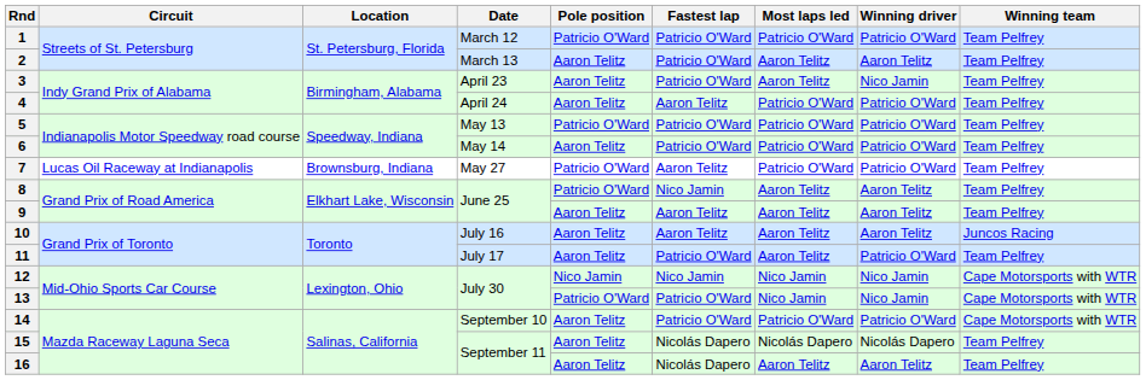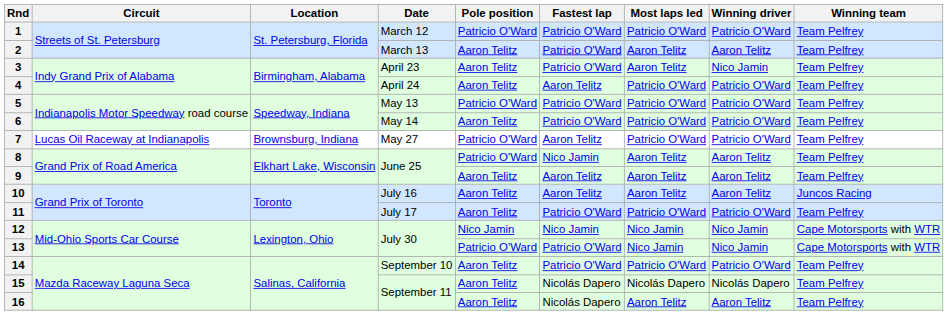 <table class="wikitable" style="font-size: 85%;">
 <tr>
 <th Round>Rnd</th>
 <th>Circuit</th>
 <th>Location</th>
 <th>Date</th>
 <th>Pole position</th>
 <th>Fastest lap</th>
 <th>Most laps led</th>
 <th>Winning driver</th>
 <th>Winning team</th>
 </tr>
 <tr style="background:#D0E7FF;">
 <th>1</th>
 <td rowspan=2><a href='#'>Streets of St. Petersburg</a></td>
 <td rowspan=2><a href='#'>St. Petersburg, Florida</a></td>
 <td>March 12</td>
 <td> <a href='#'>Patricio O'Ward</a></td>
 <td> <a href='#'>Patricio O'Ward</a></td>
 <td> <a href='#'>Patricio O'Ward</a></td>
 <td> <a href='#'>Patricio O'Ward</a></td>
 <td><a href='#'>Team Pelfrey</a></td>
 </tr>
 <tr style="background:#D0E7FF;">
 <th>2</th>
 <td>March 13</td>
 <td> <a href='#'>Aaron Telitz</a></td>
 <td> <a href='#'>Patricio O'Ward</a></td>
 <td> <a href='#'>Aaron Telitz</a></td>
 <td> <a href='#'>Aaron Telitz</a></td>
 <td><a href='#'>Team Pelfrey</a></td>
 </tr>
 <tr style="background:#DFFFDF;">
 <th>3</th>
 <td rowspan=2><a href='#'>Indy Grand Prix of Alabama</a></td>
 <td rowspan=2><a href='#'>Birmingham, Alabama</a></td>
 <td>April 23</td>
 <td> <a href='#'>Aaron Telitz</a></td>
 <td> <a href='#'>Patricio O'Ward</a></td>
 <td> <a href='#'>Aaron Telitz</a></td>
 <td> <a href='#'>Nico Jamin</a></td>
 <td><a href='#'>Team Pelfrey</a></td>
 </tr>
 <tr style="background:#DFFFDF;">
 <th>4</th>
 <td>April 24</td>
 <td> <a href='#'>Aaron Telitz</a></td>
 <td> <a href='#'>Aaron Telitz</a></td>
 <td> <a href='#'>Patricio O'Ward</a></td>
 <td> <a href='#'>Patricio O'Ward</a></td>
 <td><a href='#'>Team Pelfrey</a></td>
 </tr>
 <tr style="background:#DFFFDF;">
 <th>5</th>
 <td rowspan=2><a href='#'>Indianapolis Motor Speedway</a> road course</td>
 <td rowspan=2><a href='#'>Speedway, Indiana</a></td>
 <td>May 13</td>
 <td> <a href='#'>Patricio O'Ward</a></td>
 <td> <a href='#'>Patricio O'Ward</a></td>
 <td> <a href='#'>Patricio O'Ward</a></td>
 <td> <a href='#'>Patricio O'Ward</a></td>
 <td><a href='#'>Team Pelfrey</a></td>
 </tr>
 <tr style="background:#DFFFDF;">
 <th>6</th>
 <td>May 14</td>
 <td> <a href='#'>Aaron Telitz</a></td>
 <td> <a href='#'>Patricio O'Ward</a></td>
 <td> <a href='#'>Patricio O'Ward</a></td>
 <td> <a href='#'>Patricio O'Ward</a></td>
 <td><a href='#'>Team Pelfrey</a></td>
 </tr>
 <tr style="background:#FFFFFF;">
 <th>7</th>
 <td><a href='#'>Lucas Oil Raceway at Indianapolis</a></td>
 <td><a href='#'>Brownsburg, Indiana</a></td>
 <td>May 27</td>
 <td> <a href='#'>Patricio O'Ward</a></td>
 <td> <a href='#'>Aaron Telitz</a></td>
 <td> <a href='#'>Patricio O'Ward</a></td>
 <td> <a href='#'>Patricio O'Ward</a></td>
 <td><a href='#'>Team Pelfrey</a></td>
 </tr>
 <tr style="background:#DFFFDF;">
 <th>8</th>
 <td rowspan=2><a href='#'>Grand Prix of Road America</a></td>
 <td rowspan=2><a href='#'>Elkhart Lake, Wisconsin</a></td>
 <td rowspan=2>June 25</td>
 <td> <a href='#'>Patricio O'Ward</a></td>
 <td> <a href='#'>Nico Jamin</a></td>
 <td> <a href='#'>Aaron Telitz</a></td>
 <td> <a href='#'>Aaron Telitz</a></td>
 <td><a href='#'>Team Pelfrey</a></td>
 </tr>
 <tr style="background:#DFFFDF;">
 <th>9</th>
 <td> <a href='#'>Aaron Telitz</a></td>
 <td> <a href='#'>Aaron Telitz</a></td>
 <td> <a href='#'>Aaron Telitz</a></td>
 <td> <a href='#'>Aaron Telitz</a></td>
 <td><a href='#'>Team Pelfrey</a></td>
 </tr>
 <tr style="background:#D0E7FF;">
 <th>10</th>
 <td rowspan=2><a href='#'>Grand Prix of Toronto</a></td>
 <td rowspan=2><a href='#'>Toronto</a></td>
 <td>July 16</td>
 <td> <a href='#'>Aaron Telitz</a></td>
 <td> <a href='#'>Aaron Telitz</a></td>
 <td> <a href='#'>Aaron Telitz</a></td>
 <td> <a href='#'>Aaron Telitz</a></td>
 <td><a href='#'>Juncos Racing</a></td>
 </tr>
 <tr style="background:#D0E7FF;">
 <th>11</th>
 <td>July 17</td>
 <td> <a href='#'>Aaron Telitz</a></td>
 <td> <a href='#'>Patricio O'Ward</a></td>
-<td> <a href='#'>Aaron Telitz</a></td>
+<td> <a href='#'>Patricio O'Ward</a></td>
 <td> <a href='#'>Patricio O'Ward</a></td>
 <td><a href='#'>Team Pelfrey</a></td>
 </tr>
 <tr style="background:#DFFFDF;">
 <th>12</th>
 <td rowspan=2><a href='#'>Mid-Ohio Sports Car Course</a></td>
 <td rowspan=2><a href='#'>Lexington, Ohio</a></td>
 <td rowspan=2>July 30</td>
 <td> <a href='#'>Nico Jamin</a></td>
 <td> <a href='#'>Nico Jamin</a></td>
 <td> <a href='#'>Nico Jamin</a></td>
 <td> <a href='#'>Nico Jamin</a></td>
 <td><a href='#'>Cape Motorsports</a> with <a href='#'>WTR</a></td>
 </tr>
 <tr style="background:#DFFFDF;">
 <th>13</th>
 <td> <a href='#'>Patricio O'Ward</a></td>
 <td> <a href='#'>Patricio O'Ward</a></td>
 <td> <a href='#'>Nico Jamin</a></td>
 <td> <a href='#'>Nico Jamin</a></td>
 <td><a href='#'>Cape Motorsports</a> with <a href='#'>WTR</a></td>
 </tr>
 <tr style="background:#DFFFDF;">
 <th>14</th>
 <td rowspan=3><a href='#'>Mazda Raceway Laguna Seca</a></td>
 <td rowspan=3><a href='#'>Salinas, California</a></td>
 <td>September 10</td>
 <td> <a href='#'>Aaron Telitz</a></td>
 <td> <a href='#'>Patricio O'Ward</a></td>
 <td> <a href='#'>Patricio O'Ward</a></td>
 <td> <a href='#'>Patricio O'Ward</a></td>
-<td><a href='#'>Cape Motorsports</a> with <a href='#'>WTR</a></td>
+<td><a href='#'>Team Pelfrey</a></td>
 </tr>
 <tr style="background:#DFFFDF;">
 <th>15</th>
 <td rowspan=2>September 11</td>
 <td> <a href='#'>Aaron Telitz</a></td>
 <td> Nicolás Dapero</td>
 <td> Nicolás Dapero</td>
 <td> Nicolás Dapero</td>
 <td><a href='#'>Team Pelfrey</a></td>
 </tr>
 <tr style="background:#DFFFDF;">
 <th>16</th>
 <td> <a href='#'>Aaron Telitz</a></td>
 <td> Nicolás Dapero</td>
 <td> <a href='#'>Aaron Telitz</a></td>
 <td> <a href='#'>Aaron Telitz</a></td>
 <td><a href='#'>Team Pelfrey</a></td>
 </tr>
 </table>
